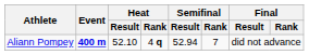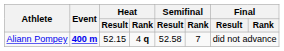 <table class="wikitable" style="font-size:90%">
 <tr>
 <th rowspan="2">Athlete</th>
 <th rowspan="2">Event</th>
 <th colspan="2">Heat</th>
 <th colspan="2">Semifinal</th>
 <th colspan="2">Final</th>
 </tr>
 <tr style="font-size:95%">
 <th>Result</th>
 <th>Rank</th>
 <th>Result</th>
 <th>Rank</th>
 <th>Result</th>
 <th>Rank</th>
 </tr>
 <tr align=center>
 <td align=left><a href='#'>Aliann Pompey</a></td>
 <td align=left><strong><a href='#'>400 m</a></strong></td>
-<td>52.10</td>
+<td>52.15</td>
 <td>4 <strong>q</strong></td>
-<td>52.94</td>
+<td>52.58</td>
 <td>7</td>
 <td colspan=2>did not advance</td>
 </tr>
 </table>
